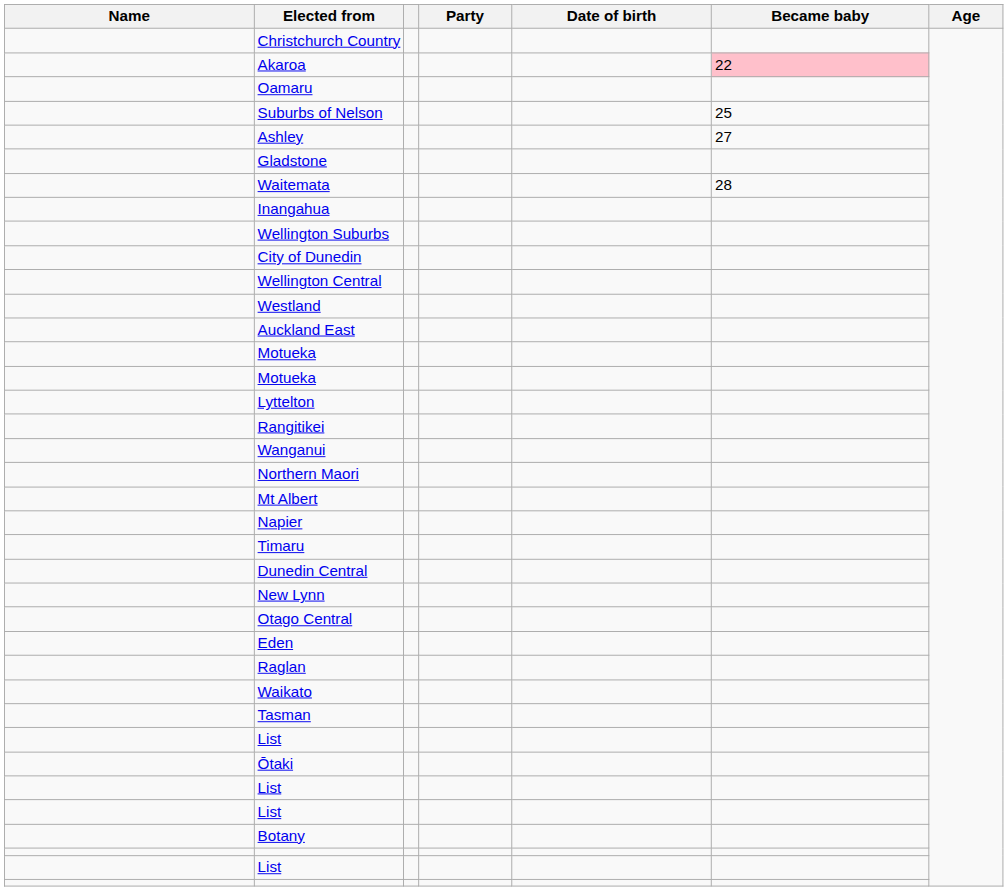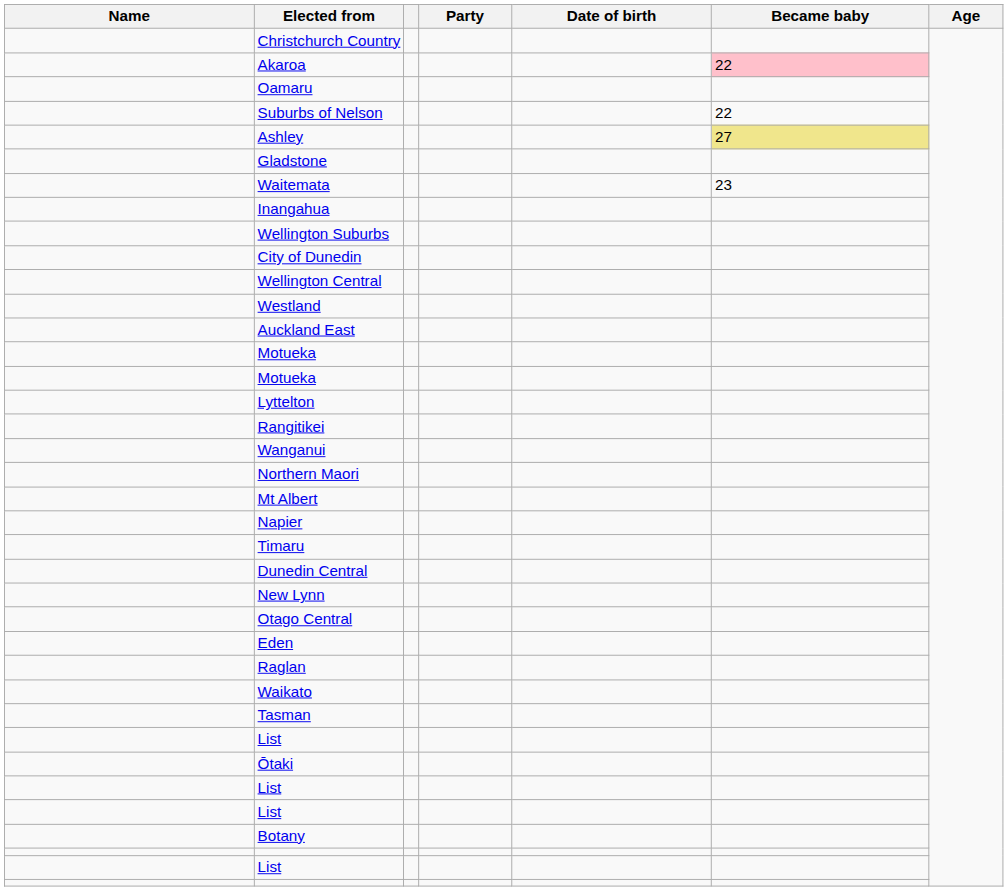 <table class="wikitable sortable">
 <tr>
 <th style="width:25%;">Name</th>
 <th style="width:15%;">Elected from</th>
 <th class="unsortable"></th>
 <th>Party</th>
 <th>Date of birth</th>
 <th>Became baby</th>
 <th>Age</th>
 </tr>
 <tr>
 <td></td>
 <td><a href='#'>Christchurch Country</a></td>
 <td></td>
 <td></td>
 <td></td>
 <td></td>
 </tr>
 <tr>
 <td></td>
 <td><a href='#'>Akaroa</a></td>
 <td></td>
 <td></td>
 <td></td>
 <td style="background: pink;">22</td>
 </tr>
 <tr>
 <td></td>
 <td><a href='#'>Oamaru</a></td>
 <td></td>
 <td></td>
 <td></td>
 <td></td>
 </tr>
 <tr>
 <td></td>
 <td><a href='#'>Suburbs of Nelson</a></td>
 <td></td>
 <td></td>
 <td></td>
-<td>25</td>
+<td>22</td>
 </tr>
 <tr>
 <td></td>
 <td><a href='#'>Ashley</a></td>
 <td></td>
 <td></td>
 <td></td>
-<td>27</td>
+<td style="background: khaki;">27</td>
 </tr>
 <tr>
 <td></td>
 <td><a href='#'>Gladstone</a></td>
 <td></td>
 <td></td>
 <td></td>
 <td></td>
 </tr>
 <tr>
 <td></td>
 <td><a href='#'>Waitemata</a></td>
 <td></td>
 <td></td>
 <td></td>
-<td>28</td>
+<td>23</td>
 </tr>
 <tr>
 <td></td>
 <td><a href='#'>Inangahua</a></td>
 <td></td>
 <td></td>
 <td></td>
 <td></td>
 </tr>
 <tr>
 <td></td>
 <td><a href='#'>Wellington Suburbs</a></td>
 <td></td>
 <td></td>
 <td></td>
 <td></td>
 </tr>
 <tr>
 <td></td>
 <td><a href='#'>City of Dunedin</a></td>
 <td></td>
 <td></td>
 <td></td>
 <td></td>
 </tr>
 <tr>
 <td></td>
 <td><a href='#'>Wellington Central</a></td>
 <td></td>
 <td></td>
 <td></td>
 <td></td>
 </tr>
 <tr>
 <td></td>
 <td><a href='#'>Westland</a></td>
 <td></td>
 <td></td>
 <td></td>
 <td></td>
 </tr>
 <tr>
 <td></td>
 <td><a href='#'>Auckland East</a></td>
 <td></td>
 <td></td>
 <td></td>
 <td></td>
 </tr>
 <tr>
 <td></td>
 <td><a href='#'>Motueka</a></td>
 <td></td>
 <td></td>
 <td></td>
 <td></td>
 </tr>
 <tr>
 <td></td>
 <td><a href='#'>Motueka</a></td>
 <td></td>
 <td></td>
 <td></td>
 <td></td>
 </tr>
 <tr>
 <td></td>
 <td><a href='#'>Lyttelton</a></td>
 <td></td>
 <td></td>
 <td></td>
 <td></td>
 </tr>
 <tr>
 <td></td>
 <td><a href='#'>Rangitikei</a></td>
 <td></td>
 <td></td>
 <td></td>
 <td></td>
 </tr>
 <tr>
 <td></td>
 <td><a href='#'>Wanganui</a></td>
 <td></td>
 <td></td>
 <td></td>
 <td></td>
 </tr>
 <tr>
 <td></td>
 <td><a href='#'>Northern Maori</a></td>
 <td></td>
 <td></td>
 <td></td>
 <td></td>
 </tr>
 <tr>
 <td></td>
 <td><a href='#'>Mt Albert</a></td>
 <td></td>
 <td></td>
 <td></td>
 <td></td>
 </tr>
 <tr>
 <td></td>
 <td><a href='#'>Napier</a></td>
 <td></td>
 <td></td>
 <td></td>
 <td></td>
 </tr>
 <tr>
 <td></td>
 <td><a href='#'>Timaru</a></td>
 <td></td>
 <td></td>
 <td></td>
 <td></td>
 </tr>
 <tr>
 <td></td>
 <td><a href='#'>Dunedin Central</a></td>
 <td></td>
 <td></td>
 <td></td>
 <td></td>
 </tr>
 <tr>
 <td></td>
 <td><a href='#'>New Lynn</a></td>
 <td></td>
 <td></td>
 <td></td>
 <td></td>
 </tr>
 <tr>
 <td></td>
 <td><a href='#'>Otago Central</a></td>
 <td></td>
 <td></td>
 <td></td>
 <td></td>
 </tr>
 <tr>
 <td></td>
 <td><a href='#'>Eden</a></td>
 <td></td>
 <td></td>
 <td></td>
 <td></td>
 </tr>
 <tr>
 <td></td>
 <td><a href='#'>Raglan</a></td>
 <td></td>
 <td></td>
 <td></td>
 <td></td>
 </tr>
 <tr>
 <td></td>
 <td><a href='#'>Waikato</a></td>
 <td></td>
 <td></td>
 <td></td>
 <td></td>
 </tr>
 <tr>
 <td></td>
 <td><a href='#'>Tasman</a></td>
 <td></td>
 <td></td>
 <td></td>
 <td></td>
 </tr>
 <tr>
 <td></td>
 <td><a href='#'>List</a></td>
 <td></td>
 <td></td>
 <td></td>
 <td></td>
 </tr>
 <tr>
 <td></td>
 <td><a href='#'>Ōtaki</a></td>
 <td></td>
 <td></td>
 <td></td>
 <td></td>
 </tr>
 <tr>
 <td></td>
 <td><a href='#'>List</a></td>
 <td></td>
 <td></td>
 <td></td>
 <td></td>
 </tr>
 <tr>
 <td></td>
 <td><a href='#'>List</a></td>
 <td></td>
 <td></td>
 <td></td>
 <td></td>
 </tr>
 <tr>
 <td></td>
 <td><a href='#'>Botany</a></td>
 <td></td>
 <td></td>
 <td></td>
 <td></td>
 </tr>
 <tr>
 <td></td>
 <td></td>
 <td></td>
 <td></td>
 <td></td>
 <td></td>
 </tr>
 <tr>
 <td></td>
 <td><a href='#'>List</a></td>
 <td></td>
 <td></td>
 <td></td>
 <td></td>
 </tr>
 <tr>
 <td></td>
 <td></td>
 <td></td>
 <td></td>
 <td></td>
 <td></td>
 </tr>
 </table>
